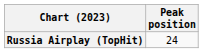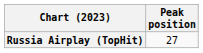 <table class="wikitable plainrowheaders" style="text-align:center">
 <tr>
 <th scope="col">Chart (2023)</th>
 <th scope="col">Peak<br>position</th>
 </tr>
 <tr>
 <th scope="row">Russia Airplay (TopHit)</th>
-<td>24</td>
+<td>27</td>
 </tr>
 </table>
